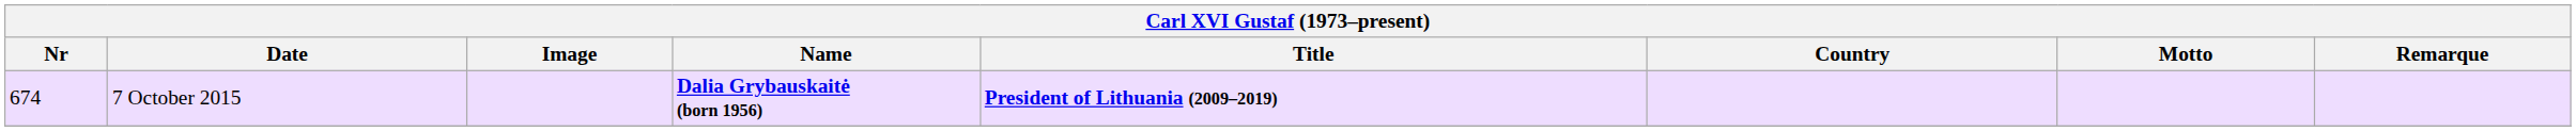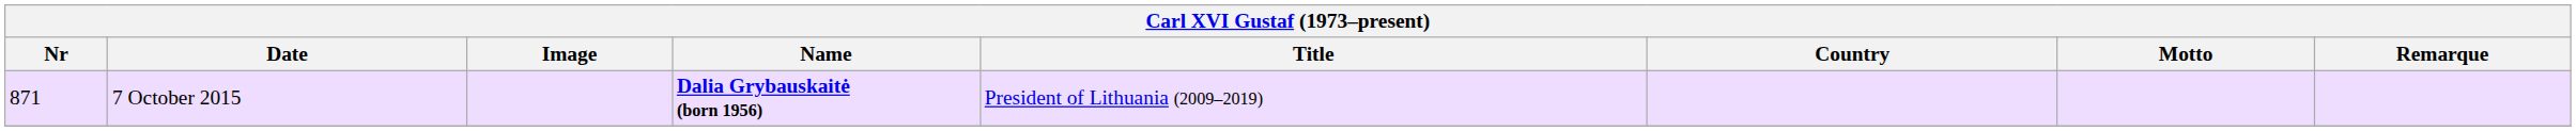 <table class="wikitable" width=100%>
 <tr>
 <th colspan=8><a href='#'>Carl XVI Gustaf</a> (1973–present)</th>
 </tr>
 <tr>
 <th width=4%>Nr</th>
 <th width=14%>Date</th>
 <th width=8%>Image</th>
 <th width=12%>Name</th>
 <th>Title</th>
 <th width=16%>Country</th>
 <th width=10%>Motto</th>
 <th width=10%>Remarque</th>
 </tr>
 <tr bgcolor="#EEDDFF">
-<td>674</td>
+<td>871</td>
 <td>7 October 2015</td>
 <td></td>
 <td><strong><a href='#'>Dalia Grybauskaitė</a> <br><small>(born 1956)</small></strong></td>
-<td><strong><a href='#'>President of Lithuania</a> <small>(2009–2019)</small></strong></td>
+<td><a href='#'>President of Lithuania</a> <small>(2009–2019)</small></td>
 <td></td>
 <td></td>
 <td></td>
 </tr>
 <tr>
 </tr>
 </table>
